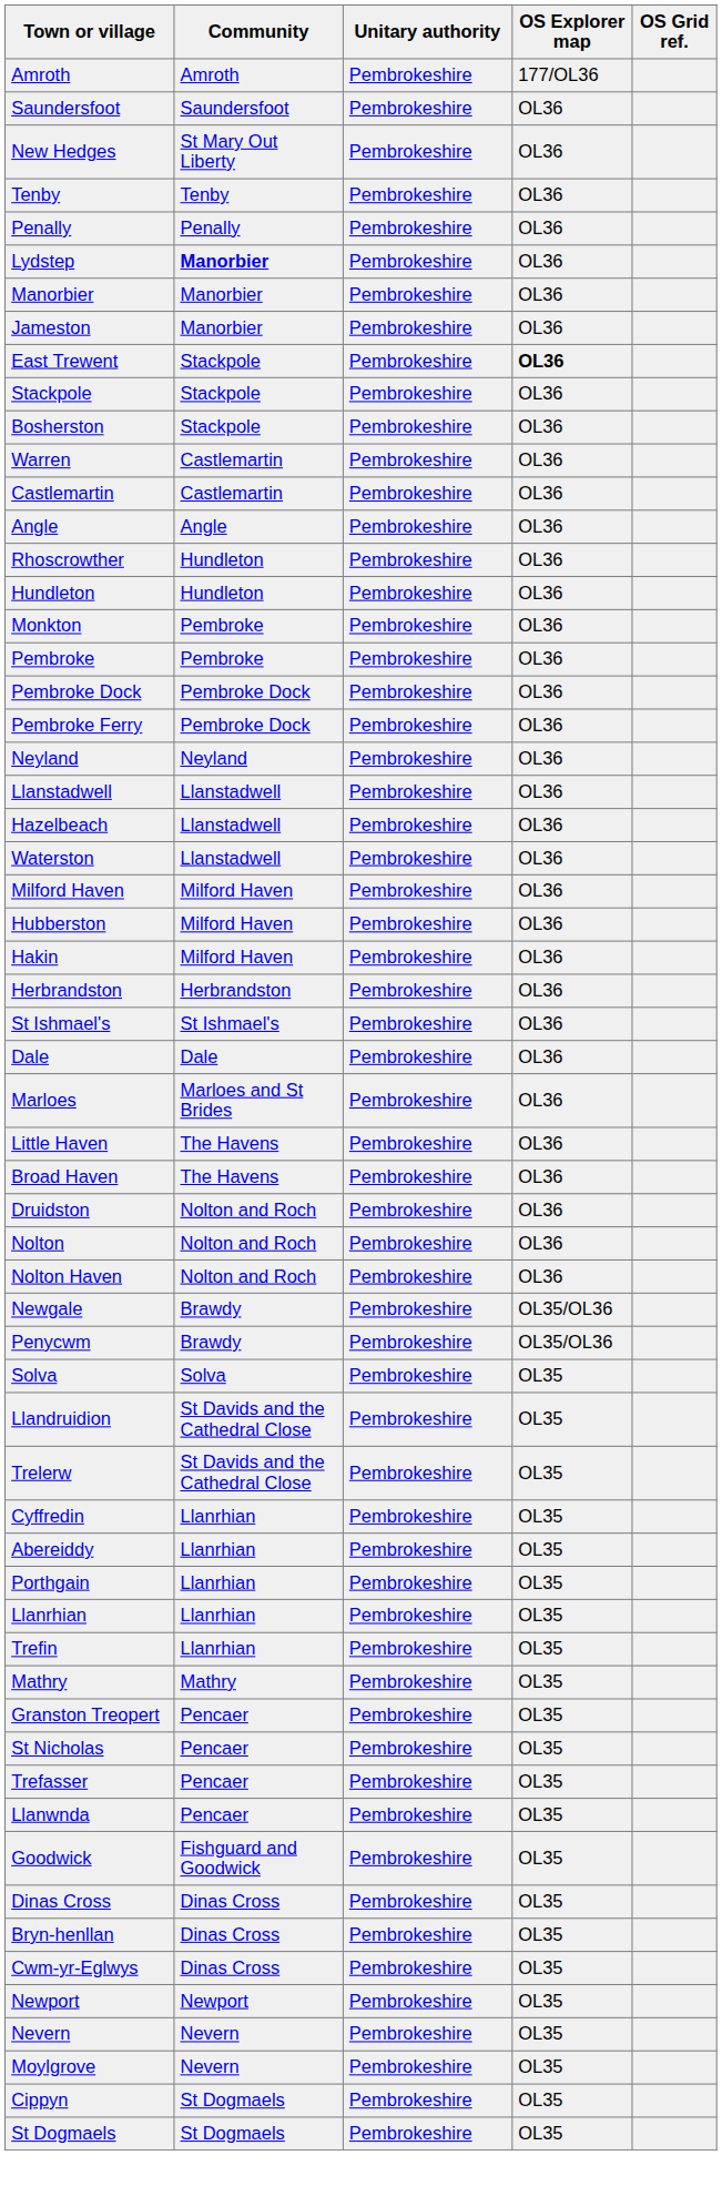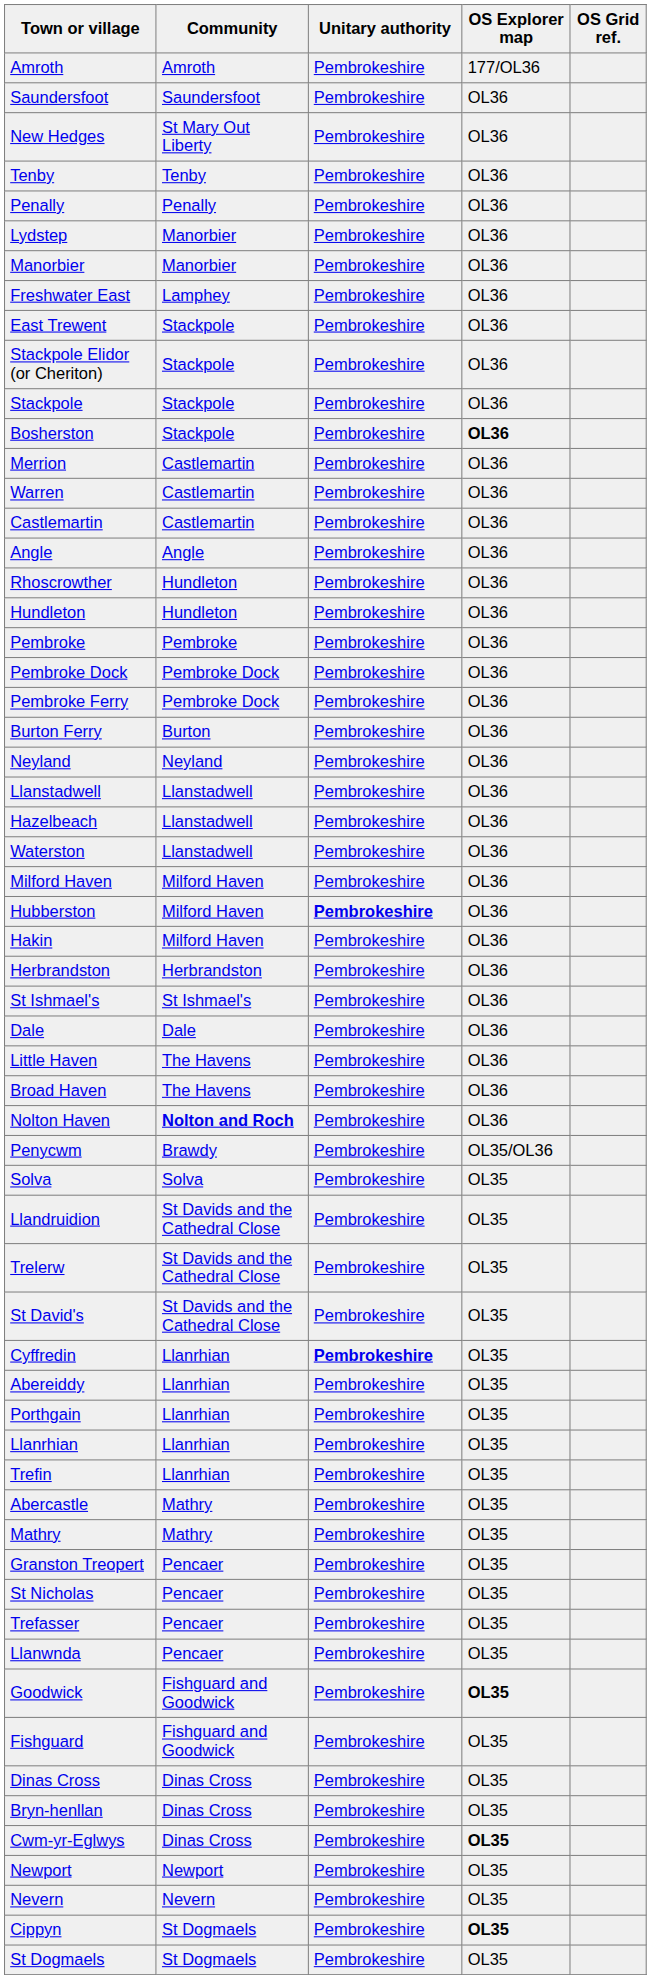 <table border=1 cellspacing=0 cellpadding=5 style="border-collapse: collapse; background:#f0f0f0;">
 <tr>
 <th width=20%>Town or village</th>
 <th width=20%>Community</th>
 <th width=20%>Unitary authority</th>
 <th width=10%>OS Explorer map</th>
 <th width=10%>OS Grid ref.</th>
 </tr>
 <tr>
 <td><a href='#'>Amroth</a></td>
 <td><a href='#'>Amroth</a></td>
 <td><a href='#'>Pembrokeshire</a></td>
 <td>177/OL36</td>
 <td></td>
 </tr>
 <tr>
 <td><a href='#'>Saundersfoot</a></td>
 <td><a href='#'>Saundersfoot</a></td>
 <td><a href='#'>Pembrokeshire</a></td>
 <td>OL36</td>
 <td></td>
 </tr>
 <tr>
 <td><a href='#'>New Hedges</a></td>
 <td><a href='#'>St Mary Out Liberty</a></td>
 <td><a href='#'>Pembrokeshire</a></td>
 <td>OL36</td>
 <td></td>
 </tr>
 <tr>
 <td><a href='#'>Tenby</a></td>
 <td><a href='#'>Tenby</a></td>
 <td><a href='#'>Pembrokeshire</a></td>
 <td>OL36</td>
 <td></td>
 </tr>
 <tr>
 <td><a href='#'>Penally</a></td>
 <td><a href='#'>Penally</a></td>
 <td><a href='#'>Pembrokeshire</a></td>
 <td>OL36</td>
 <td></td>
 </tr>
 <tr>
 <td><a href='#'>Lydstep</a></td>
-<td><strong><a href='#'>Manorbier</a></strong></td>
+<td><a href='#'>Manorbier</a></td>
 <td><a href='#'>Pembrokeshire</a></td>
 <td>OL36</td>
 <td></td>
 </tr>
 <tr>
 <td><a href='#'>Manorbier</a></td>
 <td><a href='#'>Manorbier</a></td>
 <td><a href='#'>Pembrokeshire</a></td>
 <td>OL36</td>
 <td></td>
 </tr>
 <tr>
-<td><a href='#'>Jameston</a></td>
-<td><a href='#'>Manorbier</a></td>
+<td><a href='#'>Freshwater East</a></td>
+<td><a href='#'>Lamphey</a></td>
 <td><a href='#'>Pembrokeshire</a></td>
 <td>OL36</td>
 <td></td>
 </tr>
 <tr>
 <td><a href='#'>East Trewent</a></td>
 <td><a href='#'>Stackpole</a></td>
 <td><a href='#'>Pembrokeshire</a></td>
-<td><strong>OL36</strong></td>
+<td>OL36</td>
+<td></td>
+</tr>
+<tr>
+<td><a href='#'>Stackpole Elidor</a> (or Cheriton)</td>
+<td><a href='#'>Stackpole</a></td>
+<td><a href='#'>Pembrokeshire</a></td>
+<td>OL36</td>
 <td></td>
 </tr>
 <tr>
 <td><a href='#'>Stackpole</a></td>
 <td><a href='#'>Stackpole</a></td>
 <td><a href='#'>Pembrokeshire</a></td>
 <td>OL36</td>
 <td></td>
 </tr>
 <tr>
 <td><a href='#'>Bosherston</a></td>
 <td><a href='#'>Stackpole</a></td>
+<td><a href='#'>Pembrokeshire</a></td>
+<td><strong>OL36</strong></td>
+<td></td>
+</tr>
+<tr>
+<td><a href='#'>Merrion</a></td>
+<td><a href='#'>Castlemartin</a></td>
 <td><a href='#'>Pembrokeshire</a></td>
 <td>OL36</td>
 <td></td>
 </tr>
 <tr>
 <td><a href='#'>Warren</a></td>
 <td><a href='#'>Castlemartin</a></td>
 <td><a href='#'>Pembrokeshire</a></td>
 <td>OL36</td>
 <td></td>
 </tr>
 <tr>
 <td><a href='#'>Castlemartin</a></td>
 <td><a href='#'>Castlemartin</a></td>
 <td><a href='#'>Pembrokeshire</a></td>
 <td>OL36</td>
 <td></td>
 </tr>
 <tr>
 <td><a href='#'>Angle</a></td>
 <td><a href='#'>Angle</a></td>
 <td><a href='#'>Pembrokeshire</a></td>
 <td>OL36</td>
 <td></td>
 </tr>
 <tr>
 <td><a href='#'>Rhoscrowther</a></td>
 <td><a href='#'>Hundleton</a></td>
 <td><a href='#'>Pembrokeshire</a></td>
 <td>OL36</td>
 <td></td>
 </tr>
 <tr>
 <td><a href='#'>Hundleton</a></td>
 <td><a href='#'>Hundleton</a></td>
 <td><a href='#'>Pembrokeshire</a></td>
 <td>OL36</td>
 <td></td>
 </tr>
 <tr>
-<td><a href='#'>Monkton</a></td>
-<td><a href='#'>Pembroke</a></td>
-<td><a href='#'>Pembrokeshire</a></td>
-<td>OL36</td>
-<td></td>
-</tr>
-<tr>
 <td><a href='#'>Pembroke</a></td>
 <td><a href='#'>Pembroke</a></td>
 <td><a href='#'>Pembrokeshire</a></td>
 <td>OL36</td>
 <td></td>
 </tr>
 <tr>
 <td><a href='#'>Pembroke Dock</a></td>
 <td><a href='#'>Pembroke Dock</a></td>
 <td><a href='#'>Pembrokeshire</a></td>
 <td>OL36</td>
 <td></td>
 </tr>
 <tr>
 <td><a href='#'>Pembroke Ferry</a></td>
 <td><a href='#'>Pembroke Dock</a></td>
+<td><a href='#'>Pembrokeshire</a></td>
+<td>OL36</td>
+<td></td>
+</tr>
+<tr>
+<td><a href='#'>Burton Ferry</a></td>
+<td><a href='#'>Burton</a></td>
 <td><a href='#'>Pembrokeshire</a></td>
 <td>OL36</td>
 <td></td>
 </tr>
 <tr>
 <td><a href='#'>Neyland</a></td>
 <td><a href='#'>Neyland</a></td>
 <td><a href='#'>Pembrokeshire</a></td>
 <td>OL36</td>
 <td></td>
 </tr>
 <tr>
 <td><a href='#'>Llanstadwell</a></td>
 <td><a href='#'>Llanstadwell</a></td>
 <td><a href='#'>Pembrokeshire</a></td>
 <td>OL36</td>
 <td></td>
 </tr>
 <tr>
 <td><a href='#'>Hazelbeach</a></td>
 <td><a href='#'>Llanstadwell</a></td>
 <td><a href='#'>Pembrokeshire</a></td>
 <td>OL36</td>
 <td></td>
 </tr>
 <tr>
 <td><a href='#'>Waterston</a></td>
 <td><a href='#'>Llanstadwell</a></td>
 <td><a href='#'>Pembrokeshire</a></td>
 <td>OL36</td>
 <td></td>
 </tr>
 <tr>
 <td><a href='#'>Milford Haven</a></td>
 <td><a href='#'>Milford Haven</a></td>
 <td><a href='#'>Pembrokeshire</a></td>
 <td>OL36</td>
 <td></td>
 </tr>
 <tr>
 <td><a href='#'>Hubberston</a></td>
 <td><a href='#'>Milford Haven</a></td>
-<td><a href='#'>Pembrokeshire</a></td>
+<td><strong><a href='#'>Pembrokeshire</a></strong></td>
 <td>OL36</td>
 <td></td>
 </tr>
 <tr>
 <td><a href='#'>Hakin</a></td>
 <td><a href='#'>Milford Haven</a></td>
 <td><a href='#'>Pembrokeshire</a></td>
 <td>OL36</td>
 <td></td>
 </tr>
 <tr>
 <td><a href='#'>Herbrandston</a></td>
 <td><a href='#'>Herbrandston</a></td>
 <td><a href='#'>Pembrokeshire</a></td>
 <td>OL36</td>
 <td></td>
 </tr>
 <tr>
 <td><a href='#'>St Ishmael's</a></td>
 <td><a href='#'>St Ishmael's</a></td>
 <td><a href='#'>Pembrokeshire</a></td>
 <td>OL36</td>
 <td></td>
 </tr>
 <tr>
 <td><a href='#'>Dale</a></td>
 <td><a href='#'>Dale</a></td>
 <td><a href='#'>Pembrokeshire</a></td>
 <td>OL36</td>
 <td></td>
 </tr>
 <tr>
-<td><a href='#'>Marloes</a></td>
-<td><a href='#'>Marloes and St Brides</a></td>
-<td><a href='#'>Pembrokeshire</a></td>
-<td>OL36</td>
-<td></td>
-</tr>
-<tr>
 <td><a href='#'>Little Haven</a></td>
 <td><a href='#'>The Havens</a></td>
 <td><a href='#'>Pembrokeshire</a></td>
 <td>OL36</td>
 <td></td>
 </tr>
 <tr>
 <td><a href='#'>Broad Haven</a></td>
 <td><a href='#'>The Havens</a></td>
 <td><a href='#'>Pembrokeshire</a></td>
 <td>OL36</td>
 <td></td>
 </tr>
 <tr>
-<td><a href='#'>Druidston</a></td>
-<td><a href='#'>Nolton and Roch</a></td>
+<td><a href='#'>Nolton Haven</a></td>
+<td><strong><a href='#'>Nolton and Roch</a></strong></td>
 <td><a href='#'>Pembrokeshire</a></td>
 <td>OL36</td>
-<td></td>
-</tr>
-<tr>
-<td><a href='#'>Nolton</a></td>
-<td><a href='#'>Nolton and Roch</a></td>
-<td><a href='#'>Pembrokeshire</a></td>
-<td>OL36</td>
-<td></td>
-</tr>
-<tr>
-<td><a href='#'>Nolton Haven</a></td>
-<td><a href='#'>Nolton and Roch</a></td>
-<td><a href='#'>Pembrokeshire</a></td>
-<td>OL36</td>
-<td></td>
-</tr>
-<tr>
-<td><a href='#'>Newgale</a></td>
-<td><a href='#'>Brawdy</a></td>
-<td><a href='#'>Pembrokeshire</a></td>
-<td>OL35/OL36</td>
 <td></td>
 </tr>
 <tr>
 <td><a href='#'>Penycwm</a></td>
 <td><a href='#'>Brawdy</a></td>
 <td><a href='#'>Pembrokeshire</a></td>
 <td>OL35/OL36</td>
 <td></td>
 </tr>
 <tr>
 <td><a href='#'>Solva</a></td>
 <td><a href='#'>Solva</a></td>
 <td><a href='#'>Pembrokeshire</a></td>
 <td>OL35</td>
 <td></td>
 </tr>
 <tr>
 <td><a href='#'>Llandruidion</a></td>
 <td><a href='#'>St Davids and the Cathedral Close</a></td>
 <td><a href='#'>Pembrokeshire</a></td>
 <td>OL35</td>
 <td></td>
 </tr>
 <tr>
 <td><a href='#'>Trelerw</a></td>
 <td><a href='#'>St Davids and the Cathedral Close</a></td>
 <td><a href='#'>Pembrokeshire</a></td>
 <td>OL35</td>
 <td></td>
 </tr>
 <tr>
+<td><a href='#'>St David's</a></td>
+<td><a href='#'>St Davids and the Cathedral Close</a></td>
+<td><a href='#'>Pembrokeshire</a></td>
+<td>OL35</td>
+<td></td>
+</tr>
+<tr>
 <td><a href='#'>Cyffredin</a></td>
 <td><a href='#'>Llanrhian</a></td>
-<td><a href='#'>Pembrokeshire</a></td>
+<td><strong><a href='#'>Pembrokeshire</a></strong></td>
 <td>OL35</td>
 <td></td>
 </tr>
 <tr>
 <td><a href='#'>Abereiddy</a></td>
 <td><a href='#'>Llanrhian</a></td>
 <td><a href='#'>Pembrokeshire</a></td>
 <td>OL35</td>
 <td></td>
 </tr>
 <tr>
 <td><a href='#'>Porthgain</a></td>
 <td><a href='#'>Llanrhian</a></td>
 <td><a href='#'>Pembrokeshire</a></td>
 <td>OL35</td>
 <td></td>
 </tr>
 <tr>
 <td><a href='#'>Llanrhian</a></td>
 <td><a href='#'>Llanrhian</a></td>
 <td><a href='#'>Pembrokeshire</a></td>
 <td>OL35</td>
 <td></td>
 </tr>
 <tr>
 <td><a href='#'>Trefin</a></td>
 <td><a href='#'>Llanrhian</a></td>
+<td><a href='#'>Pembrokeshire</a></td>
+<td>OL35</td>
+<td></td>
+</tr>
+<tr>
+<td><a href='#'>Abercastle</a></td>
+<td><a href='#'>Mathry</a></td>
 <td><a href='#'>Pembrokeshire</a></td>
 <td>OL35</td>
 <td></td>
 </tr>
 <tr>
 <td><a href='#'>Mathry</a></td>
 <td><a href='#'>Mathry</a></td>
 <td><a href='#'>Pembrokeshire</a></td>
 <td>OL35</td>
 <td></td>
 </tr>
 <tr>
 <td><a href='#'>Granston Treopert</a></td>
 <td><a href='#'>Pencaer</a></td>
 <td><a href='#'>Pembrokeshire</a></td>
 <td>OL35</td>
 <td></td>
 </tr>
 <tr>
 <td><a href='#'>St Nicholas</a></td>
 <td><a href='#'>Pencaer</a></td>
 <td><a href='#'>Pembrokeshire</a></td>
 <td>OL35</td>
 <td></td>
 </tr>
 <tr>
 <td><a href='#'>Trefasser</a></td>
 <td><a href='#'>Pencaer</a></td>
 <td><a href='#'>Pembrokeshire</a></td>
 <td>OL35</td>
 <td></td>
 </tr>
 <tr>
 <td><a href='#'>Llanwnda</a></td>
 <td><a href='#'>Pencaer</a></td>
 <td><a href='#'>Pembrokeshire</a></td>
 <td>OL35</td>
 <td></td>
 </tr>
 <tr>
 <td><a href='#'>Goodwick</a></td>
 <td><a href='#'>Fishguard and Goodwick</a></td>
 <td><a href='#'>Pembrokeshire</a></td>
+<td><strong>OL35</strong></td>
+<td></td>
+</tr>
+<tr>
+<td><a href='#'>Fishguard</a></td>
+<td><a href='#'>Fishguard and Goodwick</a></td>
+<td><a href='#'>Pembrokeshire</a></td>
 <td>OL35</td>
 <td></td>
 </tr>
 <tr>
 <td><a href='#'>Dinas Cross</a></td>
 <td><a href='#'>Dinas Cross</a></td>
 <td><a href='#'>Pembrokeshire</a></td>
 <td>OL35</td>
 <td></td>
 </tr>
 <tr>
 <td><a href='#'>Bryn-henllan</a></td>
 <td><a href='#'>Dinas Cross</a></td>
 <td><a href='#'>Pembrokeshire</a></td>
 <td>OL35</td>
 <td></td>
 </tr>
 <tr>
 <td><a href='#'>Cwm-yr-Eglwys</a></td>
 <td><a href='#'>Dinas Cross</a></td>
 <td><a href='#'>Pembrokeshire</a></td>
-<td>OL35</td>
+<td><strong>OL35</strong></td>
 <td></td>
 </tr>
 <tr>
 <td><a href='#'>Newport</a></td>
 <td><a href='#'>Newport</a></td>
 <td><a href='#'>Pembrokeshire</a></td>
 <td>OL35</td>
 <td></td>
 </tr>
 <tr>
 <td><a href='#'>Nevern</a></td>
 <td><a href='#'>Nevern</a></td>
 <td><a href='#'>Pembrokeshire</a></td>
 <td>OL35</td>
 <td></td>
 </tr>
 <tr>
-<td><a href='#'>Moylgrove</a></td>
-<td><a href='#'>Nevern</a></td>
-<td><a href='#'>Pembrokeshire</a></td>
-<td>OL35</td>
-<td></td>
-</tr>
-<tr>
 <td><a href='#'>Cippyn</a></td>
 <td><a href='#'>St Dogmaels</a></td>
 <td><a href='#'>Pembrokeshire</a></td>
-<td>OL35</td>
+<td><strong>OL35</strong></td>
 <td></td>
 </tr>
 <tr>
 <td><a href='#'>St Dogmaels</a></td>
 <td><a href='#'>St Dogmaels</a></td>
 <td><a href='#'>Pembrokeshire</a></td>
 <td>OL35</td>
 <td></td>
 </tr>
 <tr>
 </tr>
 </table>
